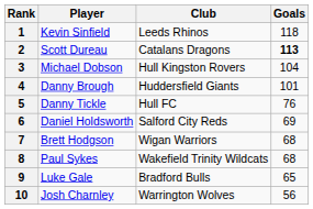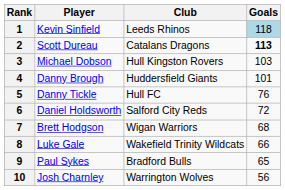 <table class="wikitable" style="text-align:center">
 <tr>
 <th>Rank</th>
 <th>Player</th>
 <th>Club</th>
 <th>Goals</th>
 </tr>
 <tr>
 <th>1</th>
 <td align="left"> <a href='#'>Kevin Sinfield</a></td>
 <td align="left"> Leeds Rhinos</td>
-<td>118</td>
+<td style="background: lightblue;">118</td>
 </tr>
 <tr>
 <th>2</th>
 <td align="left"> <a href='#'>Scott Dureau</a></td>
 <td align="left"> Catalans Dragons</td>
 <td><strong>113</strong></td>
 </tr>
 <tr>
 <th>3</th>
 <td align="left"> <a href='#'>Michael Dobson</a></td>
 <td align="left"> Hull Kingston Rovers</td>
-<td>104</td>
+<td>103</td>
 </tr>
 <tr>
 <th>4</th>
 <td align="left"> <a href='#'>Danny Brough</a></td>
 <td align="left"> Huddersfield Giants</td>
 <td>101</td>
 </tr>
 <tr>
 <th>5</th>
 <td align="left"> <a href='#'>Danny Tickle</a></td>
 <td align="left"> Hull FC</td>
 <td>76</td>
 </tr>
 <tr>
 <th>6</th>
 <td align="left"> <a href='#'>Daniel Holdsworth</a></td>
 <td align="left"> Salford City Reds</td>
-<td>69</td>
+<td>72</td>
 </tr>
 <tr>
 <th>7</th>
 <td align="left"> <a href='#'>Brett Hodgson</a></td>
 <td align="left"> Wigan Warriors</td>
 <td>68</td>
 </tr>
 <tr>
 <th>8</th>
-<td align="left"> <a href='#'>Paul Sykes</a></td>
+<td align="left"> <a href='#'>Luke Gale</a></td>
 <td align="left"> Wakefield Trinity Wildcats</td>
-<td>68</td>
+<td>66</td>
 </tr>
 <tr>
 <th>9</th>
-<td align="left"> <a href='#'>Luke Gale</a></td>
+<td align="left"> <a href='#'>Paul Sykes</a></td>
 <td align="left"> Bradford Bulls</td>
 <td>65</td>
 </tr>
 <tr>
 <th>10</th>
 <td align="left"> <a href='#'>Josh Charnley</a></td>
 <td align="left"> Warrington Wolves</td>
 <td>56</td>
 </tr>
 </table>
